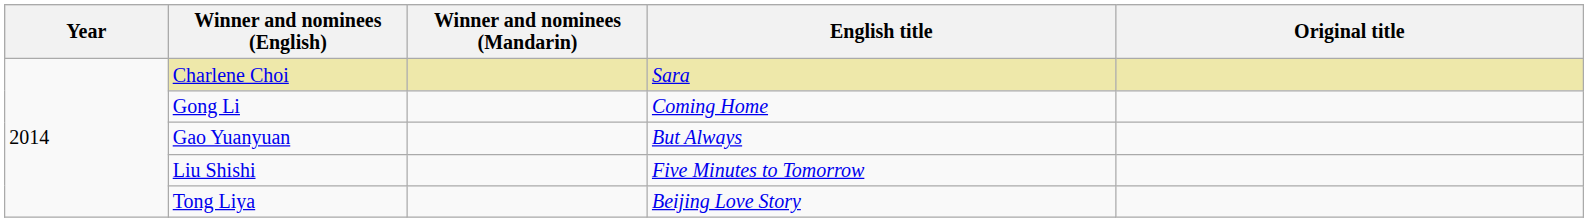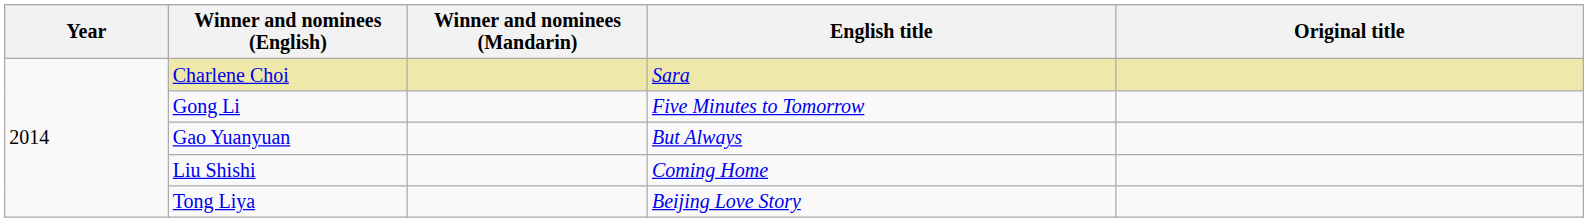 <table class="wikitable" style="width:100%;">
 <tr style="background:#bebebe">
 <th width="100"><strong>Year</strong></th>
 <th width="150"><strong>Winner and nominees<br>(English)</strong></th>
 <th width="150"><strong>Winner and nominees<br>(Mandarin)</strong></th>
 <th width="300"><strong>English title</strong></th>
 <th width="300"><strong>Original title</strong></th>
 </tr>
 <tr>
 <td rowspan="5">2014</td>
 <td style="background:#EEE8AA;"><a href='#'>Charlene Choi</a></td>
 <td style="background:#EEE8AA;"></td>
 <td style="background:#EEE8AA;"><em><a href='#'>Sara</a></em></td>
 <td style="background:#EEE8AA;"></td>
 </tr>
 <tr>
 <td><a href='#'>Gong Li</a></td>
 <td></td>
-<td><em><a href='#'>Coming Home</a></em></td>
+<td><em><a href='#'>Five Minutes to Tomorrow</a></em></td>
 <td></td>
 </tr>
 <tr>
 <td><a href='#'>Gao Yuanyuan</a></td>
 <td></td>
 <td><em><a href='#'>But Always</a></em></td>
 <td></td>
 </tr>
 <tr>
 <td><a href='#'>Liu Shishi</a></td>
 <td></td>
-<td><em><a href='#'>Five Minutes to Tomorrow</a></em></td>
+<td><em><a href='#'>Coming Home</a></em></td>
 <td></td>
 </tr>
 <tr>
 <td><a href='#'>Tong Liya</a></td>
 <td></td>
 <td><em><a href='#'>Beijing Love Story</a></em></td>
 <td></td>
 </tr>
 </table>
